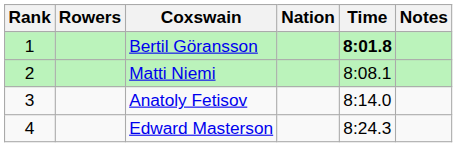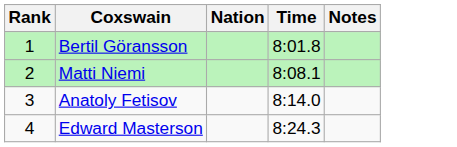 <table class="wikitable sortable" style="text-align:center">
 <tr>
 <th>Rank</th>
-<th>Rowers</th>
 <th>Coxswain</th>
 <th>Nation</th>
 <th>Time</th>
 <th>Notes</th>
 </tr>
 <tr bgcolor=bbf3bb>
 <td>1</td>
-<td align=left></td>
 <td align=left><a href='#'>Bertil Göransson</a></td>
 <td align=left></td>
-<td><strong>8:01.8</strong></td>
+<td>8:01.8</td>
 <td></td>
 </tr>
 <tr bgcolor=bbf3bb>
 <td>2</td>
-<td align=left></td>
 <td align=left><a href='#'>Matti Niemi</a></td>
 <td align=left></td>
 <td>8:08.1</td>
 <td></td>
 </tr>
 <tr>
 <td>3</td>
-<td align=left></td>
 <td align=left><a href='#'>Anatoly Fetisov</a></td>
 <td align=left></td>
 <td>8:14.0</td>
 <td></td>
 </tr>
 <tr>
 <td>4</td>
-<td align=left></td>
 <td align=left><a href='#'>Edward Masterson</a></td>
 <td align=left></td>
 <td>8:24.3</td>
 <td></td>
 </tr>
 </table>
